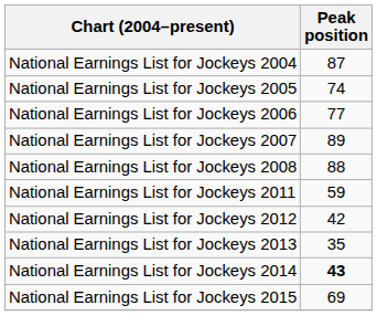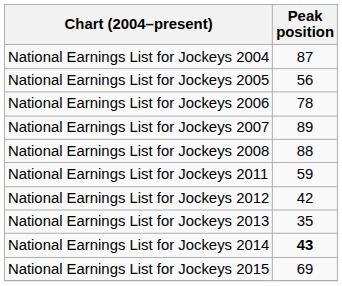 <table class="wikitable sortable">
 <tr>
 <th>Chart (2004–present)</th>
 <th>Peak<br>position</th>
 </tr>
 <tr>
 <td>National Earnings List for Jockeys 2004</td>
 <td style="text-align:center;">87</td>
 </tr>
 <tr>
 <td>National Earnings List for Jockeys 2005</td>
-<td style="text-align:center;">74</td>
+<td style="text-align:center;">56</td>
 </tr>
 <tr>
 <td>National Earnings List for Jockeys 2006</td>
-<td style="text-align:center;">77</td>
+<td style="text-align:center;">78</td>
 </tr>
 <tr>
 <td>National Earnings List for Jockeys 2007</td>
 <td style="text-align:center;">89</td>
 </tr>
 <tr>
 <td>National Earnings List for Jockeys 2008</td>
 <td style="text-align:center;">88</td>
 </tr>
 <tr>
 <td>National Earnings List for Jockeys 2011</td>
 <td style="text-align:center;">59</td>
 </tr>
 <tr>
 <td>National Earnings List for Jockeys 2012</td>
 <td style="text-align:center;">42</td>
 </tr>
 <tr>
 <td>National Earnings List for Jockeys 2013</td>
 <td style="text-align:center;">35</td>
 </tr>
 <tr>
 <td>National Earnings List for Jockeys 2014</td>
 <td style="text-align:center;"><strong>43</strong></td>
 </tr>
 <tr>
 <td>National Earnings List for Jockeys 2015</td>
 <td style="text-align:center;">69</td>
 </tr>
 <tr>
 </tr>
 </table>
